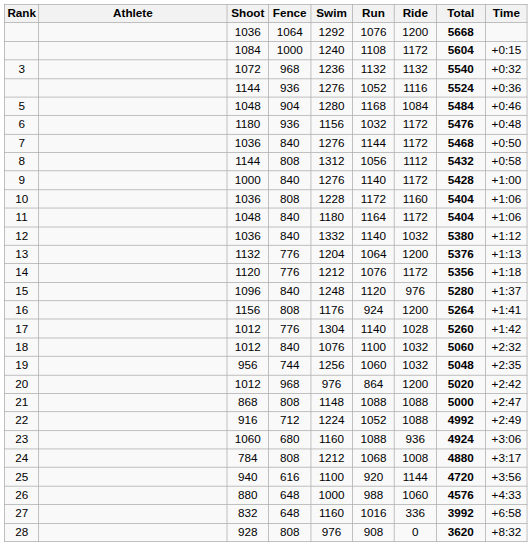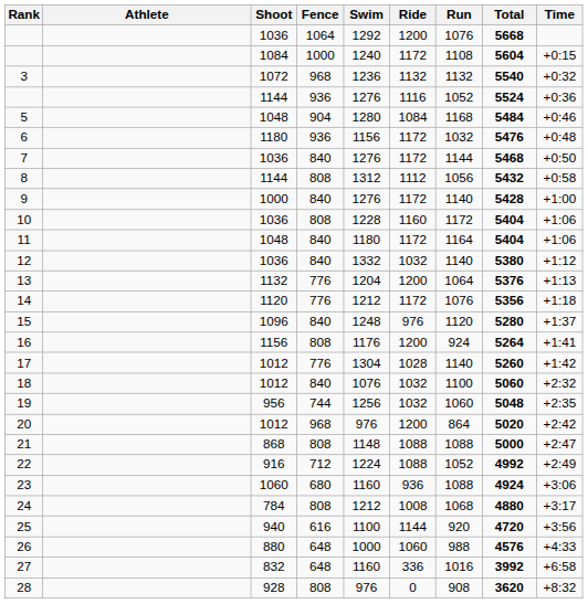 <table class=wikitable style="text-align:center">
 <tr>
 <th width=40>Rank</th>
 <th width=250>Athlete</th>
 <th width=50>Shoot</th>
 <th width=50>Fence</th>
 <th width=50>Swim</th>
+<th width=50>Ride</th>
 <th width=50>Run</th>
-<th width=50>Ride</th>
 <th width=60>Total</th>
 <th width=50>Time</th>
 </tr>
 <tr>
 <td></td>
 <td align=left></td>
 <td>1036</td>
 <td>1064</td>
 <td>1292</td>
+<td>1200</td>
 <td>1076</td>
-<td>1200</td>
 <td><strong>5668</strong></td>
 <td></td>
 </tr>
 <tr>
 <td></td>
 <td align=left></td>
 <td>1084</td>
 <td>1000</td>
 <td>1240</td>
+<td>1172</td>
 <td>1108</td>
-<td>1172</td>
 <td><strong>5604</strong></td>
 <td>+0:15</td>
 </tr>
 <tr>
 <td>3</td>
 <td align=left></td>
 <td>1072</td>
 <td>968</td>
 <td>1236</td>
 <td>1132</td>
 <td>1132</td>
 <td><strong>5540</strong></td>
 <td>+0:32</td>
 </tr>
 <tr>
 <td></td>
 <td align=left></td>
 <td>1144</td>
 <td>936</td>
 <td>1276</td>
+<td>1116</td>
 <td>1052</td>
-<td>1116</td>
 <td><strong>5524</strong></td>
 <td>+0:36</td>
 </tr>
 <tr>
 <td>5</td>
 <td align=left></td>
 <td>1048</td>
 <td>904</td>
 <td>1280</td>
+<td>1084</td>
 <td>1168</td>
-<td>1084</td>
 <td><strong>5484</strong></td>
 <td>+0:46</td>
 </tr>
 <tr>
 <td>6</td>
 <td align=left></td>
 <td>1180</td>
 <td>936</td>
 <td>1156</td>
+<td>1172</td>
 <td>1032</td>
-<td>1172</td>
 <td><strong>5476</strong></td>
 <td>+0:48</td>
 </tr>
 <tr>
 <td>7</td>
 <td align=left></td>
 <td>1036</td>
 <td>840</td>
 <td>1276</td>
+<td>1172</td>
 <td>1144</td>
-<td>1172</td>
 <td><strong>5468</strong></td>
 <td>+0:50</td>
 </tr>
 <tr>
 <td>8</td>
 <td align=left></td>
 <td>1144</td>
 <td>808</td>
 <td>1312</td>
+<td>1112</td>
 <td>1056</td>
-<td>1112</td>
 <td><strong>5432</strong></td>
 <td>+0:58</td>
 </tr>
 <tr>
 <td>9</td>
 <td align=left></td>
 <td>1000</td>
 <td>840</td>
 <td>1276</td>
+<td>1172</td>
 <td>1140</td>
-<td>1172</td>
 <td><strong>5428</strong></td>
 <td>+1:00</td>
 </tr>
 <tr>
 <td>10</td>
 <td align=left></td>
 <td>1036</td>
 <td>808</td>
 <td>1228</td>
+<td>1160</td>
 <td>1172</td>
-<td>1160</td>
 <td><strong>5404</strong></td>
 <td>+1:06</td>
 </tr>
 <tr>
 <td>11</td>
 <td align=left></td>
 <td>1048</td>
 <td>840</td>
 <td>1180</td>
+<td>1172</td>
 <td>1164</td>
-<td>1172</td>
 <td><strong>5404</strong></td>
 <td>+1:06</td>
 </tr>
 <tr>
 <td>12</td>
 <td align=left></td>
 <td>1036</td>
 <td>840</td>
 <td>1332</td>
+<td>1032</td>
 <td>1140</td>
-<td>1032</td>
 <td><strong>5380</strong></td>
 <td>+1:12</td>
 </tr>
 <tr>
 <td>13</td>
 <td align=left></td>
 <td>1132</td>
 <td>776</td>
 <td>1204</td>
+<td>1200</td>
 <td>1064</td>
-<td>1200</td>
 <td><strong>5376</strong></td>
 <td>+1:13</td>
 </tr>
 <tr>
 <td>14</td>
 <td align=left></td>
 <td>1120</td>
 <td>776</td>
 <td>1212</td>
+<td>1172</td>
 <td>1076</td>
-<td>1172</td>
 <td><strong>5356</strong></td>
 <td>+1:18</td>
 </tr>
 <tr>
 <td>15</td>
 <td align=left></td>
 <td>1096</td>
 <td>840</td>
 <td>1248</td>
+<td>976</td>
 <td>1120</td>
-<td>976</td>
 <td><strong>5280</strong></td>
 <td>+1:37</td>
 </tr>
 <tr>
 <td>16</td>
 <td align=left></td>
 <td>1156</td>
 <td>808</td>
 <td>1176</td>
+<td>1200</td>
 <td>924</td>
-<td>1200</td>
 <td><strong>5264</strong></td>
 <td>+1:41</td>
 </tr>
 <tr>
 <td>17</td>
 <td align=left></td>
 <td>1012</td>
 <td>776</td>
 <td>1304</td>
+<td>1028</td>
 <td>1140</td>
-<td>1028</td>
 <td><strong>5260</strong></td>
 <td>+1:42</td>
 </tr>
 <tr>
 <td>18</td>
 <td align=left></td>
 <td>1012</td>
 <td>840</td>
 <td>1076</td>
+<td>1032</td>
 <td>1100</td>
-<td>1032</td>
 <td><strong>5060</strong></td>
 <td>+2:32</td>
 </tr>
 <tr>
 <td>19</td>
 <td align=left></td>
 <td>956</td>
 <td>744</td>
 <td>1256</td>
+<td>1032</td>
 <td>1060</td>
-<td>1032</td>
 <td><strong>5048</strong></td>
 <td>+2:35</td>
 </tr>
 <tr>
 <td>20</td>
 <td align=left></td>
 <td>1012</td>
 <td>968</td>
 <td>976</td>
+<td>1200</td>
 <td>864</td>
-<td>1200</td>
 <td><strong>5020</strong></td>
 <td>+2:42</td>
 </tr>
 <tr>
 <td>21</td>
 <td align=left></td>
 <td>868</td>
 <td>808</td>
 <td>1148</td>
 <td>1088</td>
 <td>1088</td>
 <td><strong>5000</strong></td>
 <td>+2:47</td>
 </tr>
 <tr>
 <td>22</td>
 <td align=left></td>
 <td>916</td>
 <td>712</td>
 <td>1224</td>
+<td>1088</td>
 <td>1052</td>
-<td>1088</td>
 <td><strong>4992</strong></td>
 <td>+2:49</td>
 </tr>
 <tr>
 <td>23</td>
 <td align=left></td>
 <td>1060</td>
 <td>680</td>
 <td>1160</td>
+<td>936</td>
 <td>1088</td>
-<td>936</td>
 <td><strong>4924</strong></td>
 <td>+3:06</td>
 </tr>
 <tr>
 <td>24</td>
 <td align=left></td>
 <td>784</td>
 <td>808</td>
 <td>1212</td>
+<td>1008</td>
 <td>1068</td>
-<td>1008</td>
 <td><strong>4880</strong></td>
 <td>+3:17</td>
 </tr>
 <tr>
 <td>25</td>
 <td align=left></td>
 <td>940</td>
 <td>616</td>
 <td>1100</td>
+<td>1144</td>
 <td>920</td>
-<td>1144</td>
 <td><strong>4720</strong></td>
 <td>+3:56</td>
 </tr>
 <tr>
 <td>26</td>
 <td align=left></td>
 <td>880</td>
 <td>648</td>
 <td>1000</td>
+<td>1060</td>
 <td>988</td>
-<td>1060</td>
 <td><strong>4576</strong></td>
 <td>+4:33</td>
 </tr>
 <tr>
 <td>27</td>
 <td align=left></td>
 <td>832</td>
 <td>648</td>
 <td>1160</td>
+<td>336</td>
 <td>1016</td>
-<td>336</td>
 <td><strong>3992</strong></td>
 <td>+6:58</td>
 </tr>
 <tr>
 <td>28</td>
 <td align=left></td>
 <td>928</td>
 <td>808</td>
 <td>976</td>
+<td>0</td>
 <td>908</td>
-<td>0</td>
 <td><strong>3620</strong></td>
 <td>+8:32</td>
 </tr>
 </table>
